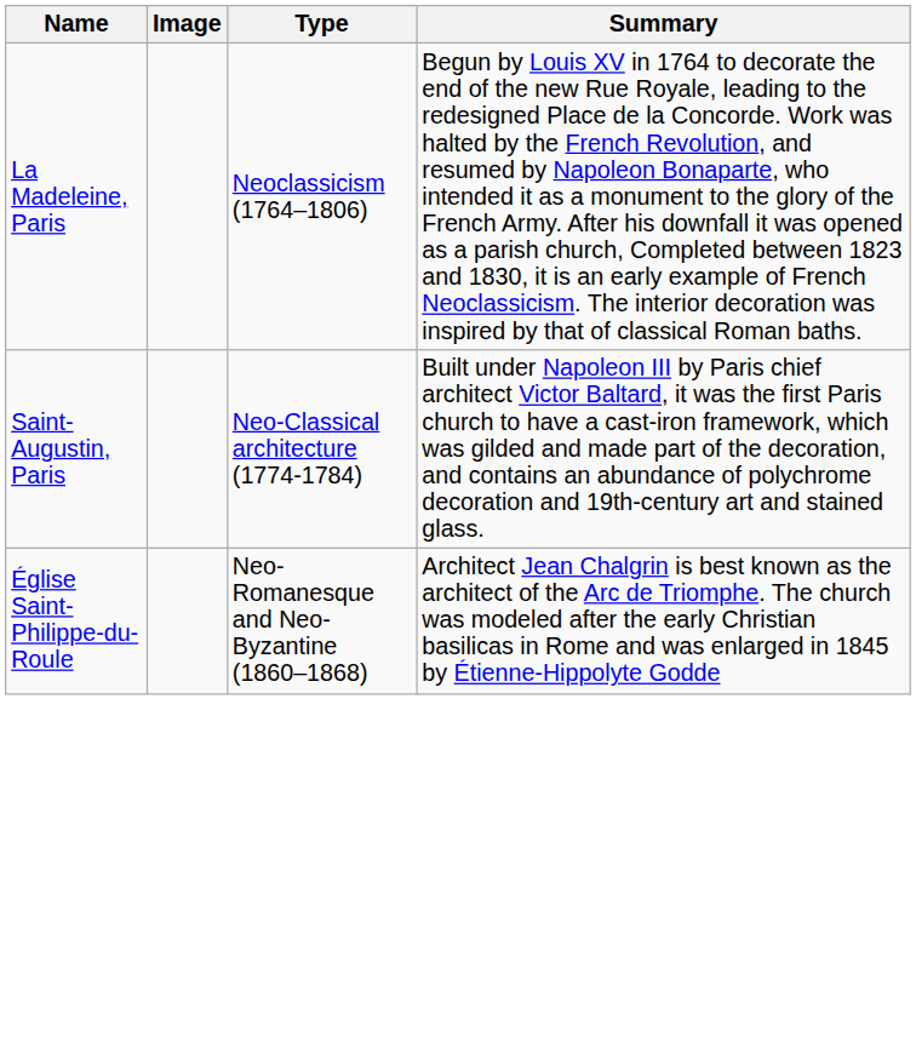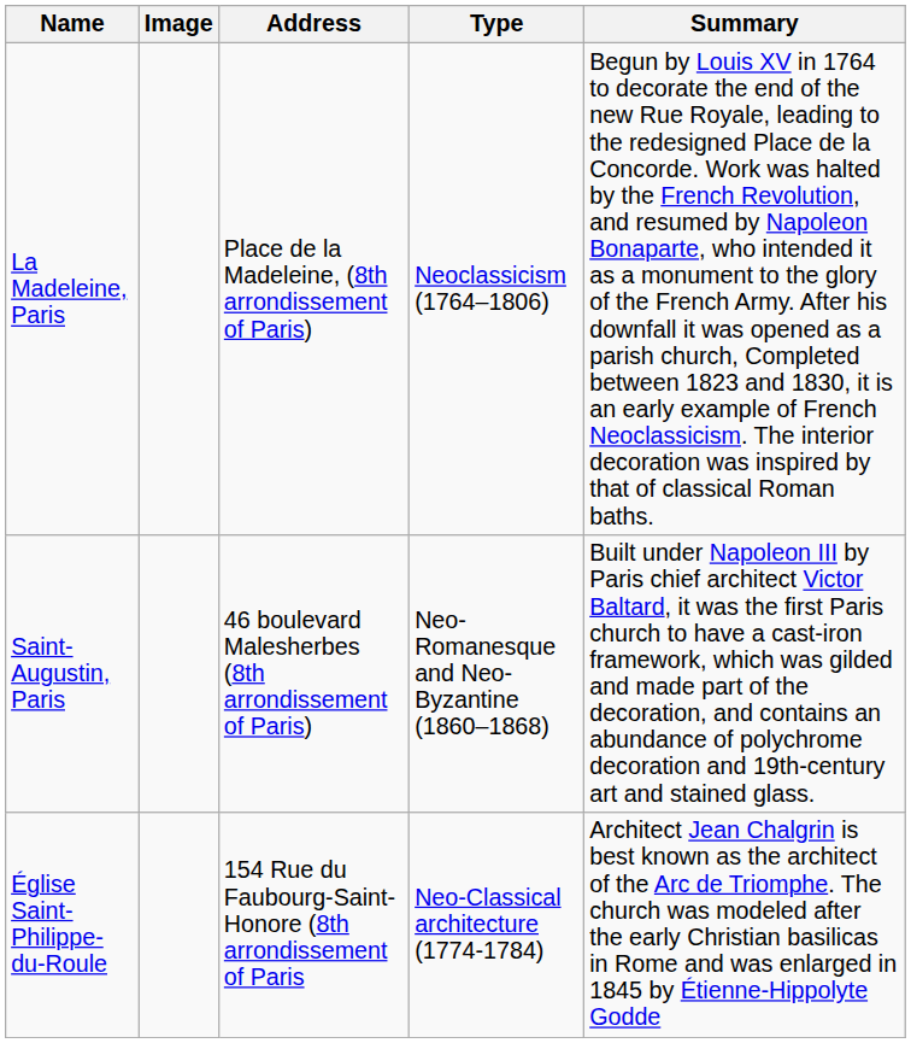 <table class="wikitable sortable">
 <tr>
 <th>Name</th>
 <th>Image</th>
+<th>Address</th>
 <th>Type</th>
 <th class=unsortable>Summary</th>
 </tr>
 <tr>
 <td><a href='#'>La Madeleine, Paris</a></td>
 <td></td>
+<td>Place de la Madeleine, (<a href='#'>8th arrondissement of Paris</a>)</td>
 <td><a href='#'>Neoclassicism</a> (1764–1806)</td>
 <td>Begun by <a href='#'>Louis XV</a> in 1764 to decorate the end of the new Rue Royale, leading to the redesigned Place de la Concorde. Work was halted by the <a href='#'>French Revolution</a>, and resumed by <a href='#'>Napoleon Bonaparte</a>, who intended it as a monument to the glory of the French Army. After his downfall it was opened as a parish church, Completed between 1823 and 1830, it is an early example of French <a href='#'>Neoclassicism</a>. The interior decoration was inspired by that of classical Roman baths.</td>
 </tr>
 <tr>
 <td><a href='#'>Saint-Augustin, Paris</a></td>
 <td></td>
-<td><a href='#'>Neo-Classical architecture</a> (1774-1784)</td>
+<td>46 boulevard Malesherbes (<a href='#'>8th arrondissement of Paris</a>)</td>
+<td>Neo-Romanesque and Neo-Byzantine (1860–1868)</td>
 <td>Built under <a href='#'>Napoleon III</a> by Paris chief architect <a href='#'>Victor Baltard</a>, it was the first Paris church to have a cast-iron framework, which was gilded and made part of the decoration, and contains an abundance of polychrome decoration and 19th-century art and stained glass.</td>
 </tr>
 <tr>
 <td><a href='#'>Église Saint-Philippe-du-Roule</a></td>
 <td></td>
-<td>Neo-Romanesque and Neo-Byzantine (1860–1868)</td>
+<td>154 Rue du Faubourg-Saint-Honore (<a href='#'>8th arrondissement of Paris</a></td>
+<td><a href='#'>Neo-Classical architecture</a> (1774-1784)</td>
 <td>Architect <a href='#'>Jean Chalgrin</a> is best known as the architect of the <a href='#'>Arc de Triomphe</a>. The church was modeled after the early Christian basilicas in Rome and was enlarged in 1845 by <a href='#'>Étienne-Hippolyte Godde</a></td>
 </tr>
 </table>
